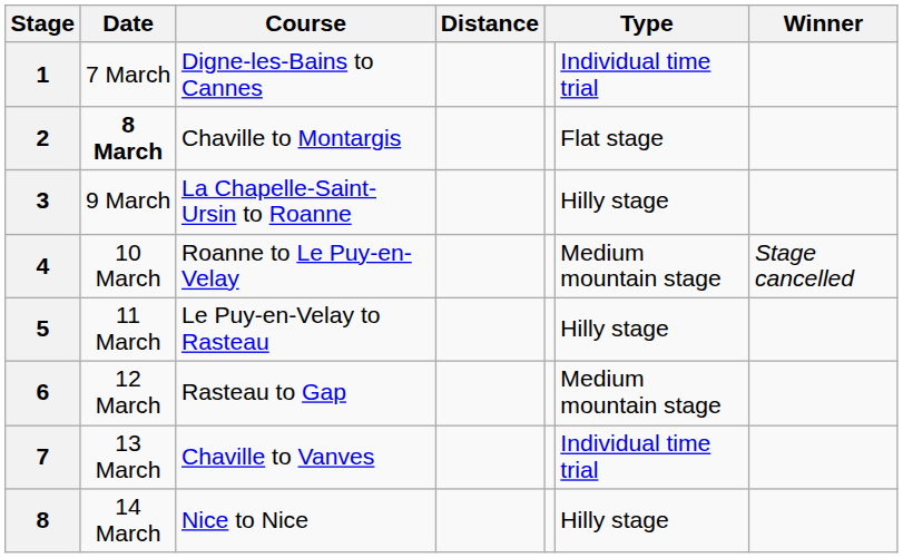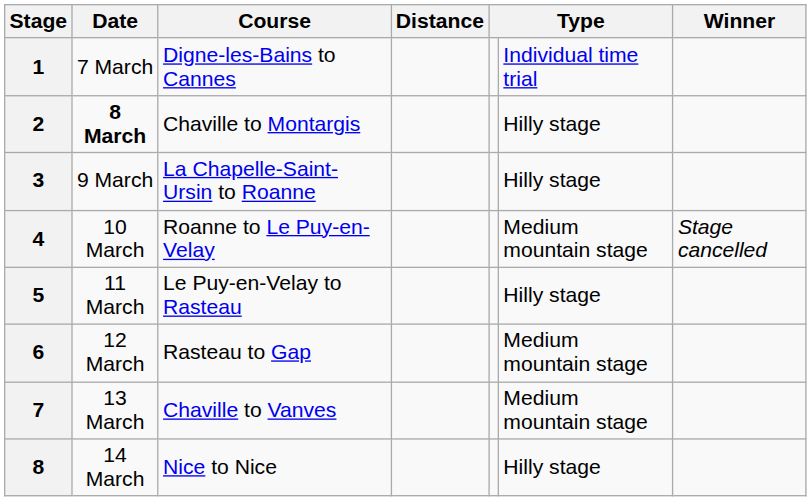 <table class="wikitable">
 <tr>
 <th scope="col">Stage</th>
 <th scope="col">Date</th>
 <th scope="col">Course</th>
 <th scope="col">Distance</th>
 <th scope="col" colspan="2">Type</th>
 <th scope=col>Winner</th>
 </tr>
 <tr>
 <th scope="row" style="text-align:center;">1</th>
 <td style="text-align:center;">7 March</td>
 <td><a href='#'>Digne-les-Bains</a> to <a href='#'>Cannes</a></td>
 <td style="text-align:center;"></td>
 <td></td>
 <td><a href='#'>Individual time trial</a></td>
 <td></td>
 </tr>
 <tr>
 <th scope="row" style="text-align:center;">2</th>
 <td style="text-align:center;"><strong>8 March</strong></td>
 <td>Chaville to <a href='#'>Montargis</a></td>
 <td style="text-align:center;"></td>
 <td></td>
-<td>Flat stage</td>
+<td>Hilly stage</td>
 <td></td>
 </tr>
 <tr>
 <th scope="row" style="text-align:center;">3</th>
 <td style="text-align:center;">9 March</td>
 <td><a href='#'>La Chapelle-Saint-Ursin</a> to <a href='#'>Roanne</a></td>
 <td style="text-align:center;"></td>
 <td></td>
 <td>Hilly stage</td>
 <td></td>
 </tr>
 <tr>
 <th scope="row" style="text-align:center;">4</th>
 <td style="text-align:center;">10 March</td>
 <td>Roanne to <a href='#'>Le Puy-en-Velay</a></td>
 <td style="text-align:center;"></td>
 <td></td>
 <td>Medium mountain stage</td>
 <td><em>Stage cancelled</em></td>
 </tr>
 <tr>
 <th scope="row" style="text-align:center;">5</th>
 <td style="text-align:center;">11 March</td>
 <td>Le Puy-en-Velay to <a href='#'>Rasteau</a></td>
 <td style="text-align:center;"></td>
 <td></td>
 <td>Hilly stage</td>
 <td></td>
 </tr>
 <tr>
 <th scope="row" style="text-align:center;">6</th>
 <td style="text-align:center;">12 March</td>
 <td>Rasteau to <a href='#'>Gap</a></td>
 <td style="text-align:center;"></td>
 <td></td>
 <td>Medium mountain stage</td>
 <td></td>
 </tr>
 <tr>
 <th scope="row" style="text-align:center;">7</th>
 <td style="text-align:center;">13 March</td>
 <td><a href='#'>Chaville</a> to <a href='#'>Vanves</a></td>
 <td style="text-align:center;"></td>
 <td></td>
-<td><a href='#'>Individual time trial</a></td>
+<td>Medium mountain stage</td>
 <td></td>
 </tr>
 <tr>
 <th scope="row" style="text-align:center;">8</th>
 <td style="text-align:center;">14 March</td>
 <td><a href='#'>Nice</a> to Nice</td>
 <td style="text-align:center;"></td>
 <td></td>
 <td>Hilly stage</td>
 <td></td>
 </tr>
 </table>
